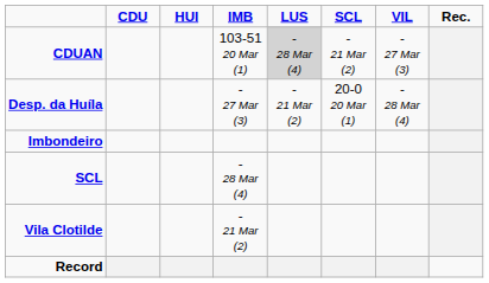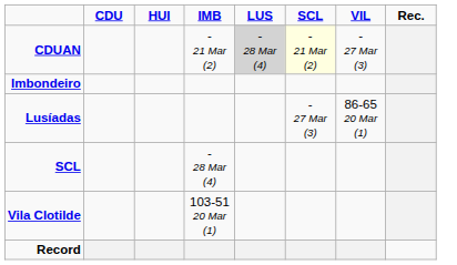 <table style="font-size: 90%; text-align: center" class="wikitable">
 <tr>
 <td></td>
 <td width=50><strong><a href='#'>CDU</a></strong></td>
 <td width=50><strong><a href='#'>HUI</a></strong></td>
 <td width=50><strong><a href='#'>IMB</a></strong></td>
 <td width=50><strong><a href='#'>LUS</a></strong></td>
 <td width=50><strong><a href='#'>SCL</a></strong></td>
 <td width=50><strong><a href='#'>VIL</a></strong></td>
 <td width=50><strong>Rec.</strong></td>
 </tr>
 <tr>
 <td align=right><strong><a href='#'>CDUAN</a></strong></td>
 <td></td>
 <td></td>
-<td>103-51<br><small><em>20 Mar <span>(1)</span></em></small></td>
+<td>-<br><small><em>21 Mar <span>(2)</span></em></small></td>
 <td style="background: lightgrey;">-<br><small><em>28 Mar <span>(4)</span></em></small></td>
-<td>-<br><small><em>21 Mar <span>(2)</span></em></small></td>
+<td style="background: lightyellow;">-<br><small><em>21 Mar <span>(2)</span></em></small></td>
 <td>-<br><small><em>27 Mar <span>(3)</span></em></small></td>
-<th></th>
-</tr>
-<tr>
-<td align=right><strong><a href='#'>Desp. da Huíla</a></strong></td>
-<td></td>
-<td></td>
-<td>-<br><small><em>27 Mar <span>(3)</span></em></small></td>
-<td>-<br><small><em>21 Mar <span>(2)</span></em></small></td>
-<td>20-0<br><small><em>20 Mar <span>(1)</span></em></small></td>
-<td>-<br><small><em>28 Mar <span>(4)</span></em></small></td>
 <th></th>
 </tr>
 <tr>
 <td align=right><strong><a href='#'>Imbondeiro</a></strong></td>
 <td></td>
 <td></td>
 <td></td>
 <td></td>
 <td></td>
 <td></td>
+<th></th>
+</tr>
+<tr>
+<td align=right><strong><a href='#'>Lusíadas</a></strong></td>
+<td></td>
+<td></td>
+<td></td>
+<td></td>
+<td>-<br><small><em>27 Mar <span>(3)</span></em></small></td>
+<td>86-65<br><small><em>20 Mar <span>(1)</span></em></small></td>
 <th></th>
 </tr>
 <tr>
 <td align=right><strong><a href='#'>SCL</a></strong></td>
 <td></td>
 <td></td>
 <td>-<br><small><em>28 Mar <span>(4)</span></em></small></td>
 <td></td>
 <td></td>
 <td></td>
 <th></th>
 </tr>
 <tr>
 <td align=right><strong><a href='#'>Vila Clotilde</a></strong></td>
 <td></td>
 <td></td>
-<td>-<br><small><em>21 Mar <span>(2)</span></em></small></td>
+<td>103-51<br><small><em>20 Mar <span>(1)</span></em></small></td>
 <td></td>
 <td></td>
 <td></td>
 <th></th>
 </tr>
 <tr>
 <td align=right><strong>Record</strong></td>
 <th></th>
 <th></th>
 <th></th>
 <th></th>
 <th></th>
 <th></th>
 <td></td>
 </tr>
 </table>
